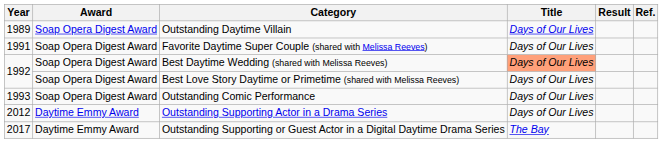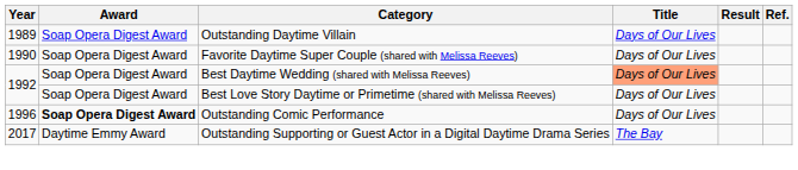 <table class="wikitable">
 <tr>
 <th>Year</th>
 <th>Award</th>
 <th>Category</th>
 <th>Title</th>
 <th>Result</th>
 <th>Ref.</th>
 </tr>
 <tr>
 <td>1989</td>
 <td><a href='#'>Soap Opera Digest Award</a></td>
 <td>Outstanding Daytime Villain</td>
 <td><em><a href='#'>Days of Our Lives</a></em></td>
 <td></td>
 <td></td>
 </tr>
 <tr>
-<td>1991</td>
+<td>1990</td>
 <td>Soap Opera Digest Award</td>
 <td>Favorite Daytime Super Couple <small>(shared with <a href='#'>Melissa Reeves</a>)</small></td>
 <td><em>Days of Our Lives</em></td>
 <td></td>
 <td></td>
 </tr>
 <tr>
 <td rowspan="2">1992</td>
 <td>Soap Opera Digest Award</td>
 <td>Best Daytime Wedding <small>(shared with Melissa Reeves)</small></td>
 <td style="background: lightsalmon;"><em>Days of Our Lives</em></td>
 <td></td>
 <td></td>
 </tr>
 <tr>
 <td>Soap Opera Digest Award</td>
 <td>Best Love Story Daytime or Primetime <small>(shared with Melissa Reeves)</small></td>
 <td><em>Days of Our Lives</em></td>
 <td></td>
 <td></td>
 </tr>
 <tr>
-<td>1993</td>
-<td>Soap Opera Digest Award</td>
+<td>1996</td>
+<td><strong>Soap Opera Digest Award</strong></td>
 <td>Outstanding Comic Performance</td>
-<td><em>Days of Our Lives</em></td>
-<td></td>
-<td></td>
-</tr>
-<tr>
-<td>2012</td>
-<td><a href='#'>Daytime Emmy Award</a></td>
-<td><a href='#'>Outstanding Supporting Actor in a Drama Series</a></td>
 <td><em>Days of Our Lives</em></td>
 <td></td>
 <td></td>
 </tr>
 <tr>
 <td>2017</td>
 <td>Daytime Emmy Award</td>
 <td>Outstanding Supporting or Guest Actor in a Digital Daytime Drama Series</td>
 <td><em><a href='#'>The Bay</a></em></td>
 <td></td>
 <td></td>
 </tr>
 </table>
